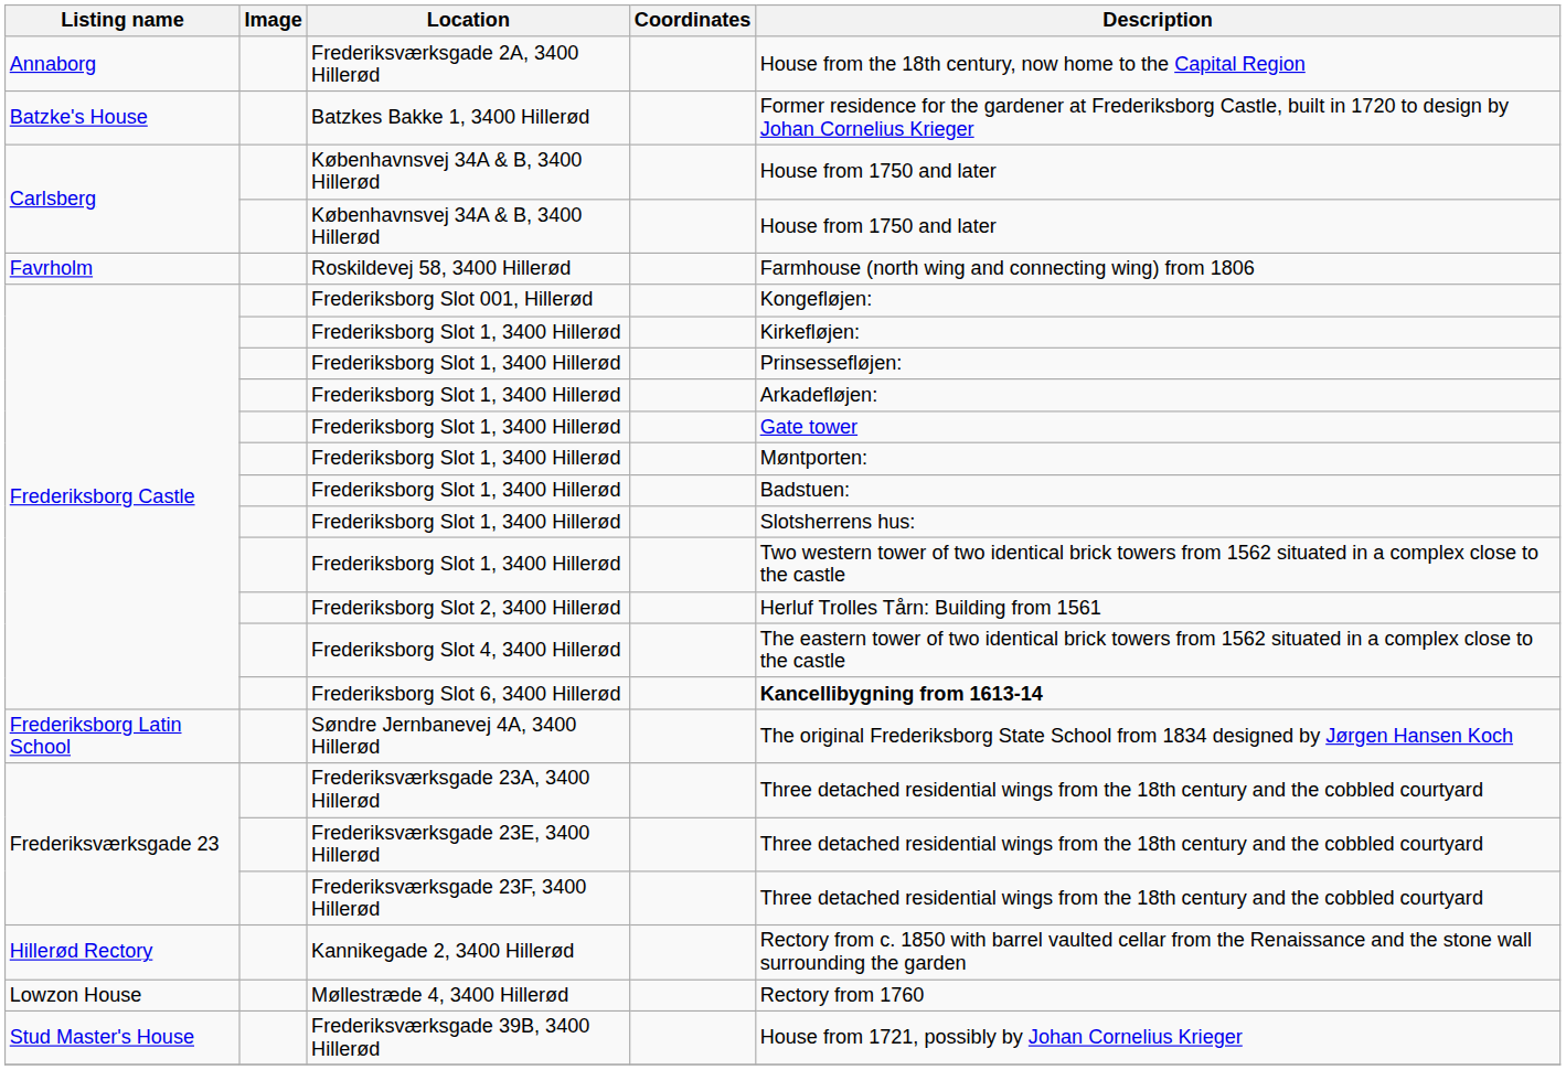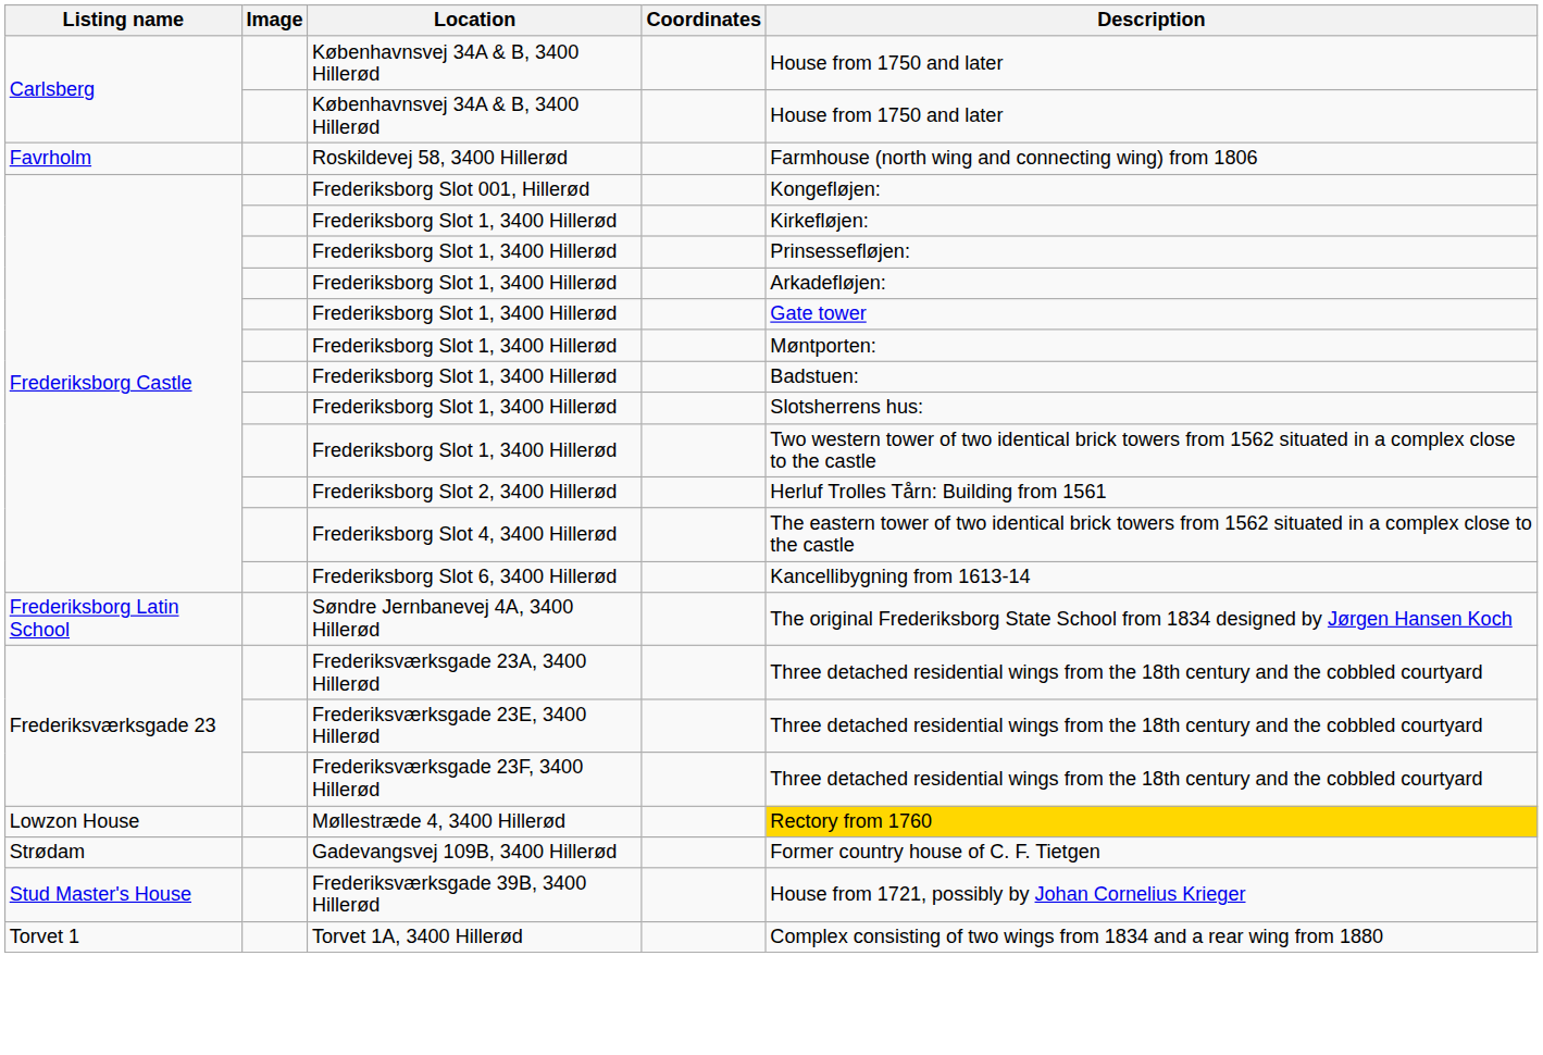 <table class="wikitable sortable">
 <tr>
 <th>Listing name</th>
 <th>Image</th>
 <th>Location</th>
 <th>Coordinates</th>
 <th>Description</th>
-</tr>
-<tr>
-<td><a href='#'>Annaborg</a></td>
-<td></td>
-<td>Frederiksværksgade 2A, 3400 Hillerød</td>
-<td></td>
-<td>House from the 18th century, now home to the <a href='#'>Capital Region</a></td>
-</tr>
-<tr>
-<td><a href='#'>Batzke's House</a></td>
-<td></td>
-<td>Batzkes Bakke 1, 3400 Hillerød</td>
-<td></td>
-<td>Former residence for the gardener at Frederiksborg Castle, built in 1720 to design by <a href='#'>Johan Cornelius Krieger</a></td>
 </tr>
 <tr>
 <td rowspan="2"><a href='#'>Carlsberg</a></td>
 <td></td>
 <td>Københavnsvej 34A & B, 3400 Hillerød</td>
 <td></td>
 <td>House from 1750 and later</td>
 </tr>
 <tr>
 <td></td>
 <td>Københavnsvej 34A & B, 3400 Hillerød</td>
 <td></td>
 <td>House from 1750 and later</td>
 </tr>
 <tr>
 <td><a href='#'>Favrholm</a></td>
 <td></td>
 <td>Roskildevej 58, 3400 Hillerød</td>
 <td></td>
 <td>Farmhouse (north wing and connecting wing) from 1806</td>
 </tr>
 <tr>
 <td rowspan="12"><a href='#'>Frederiksborg Castle</a></td>
 <td></td>
 <td>Frederiksborg Slot 001, Hillerød</td>
 <td></td>
 <td>Kongefløjen:</td>
 </tr>
 <tr>
 <td></td>
 <td>Frederiksborg Slot 1, 3400 Hillerød</td>
 <td></td>
 <td>Kirkefløjen:</td>
 </tr>
 <tr>
 <td></td>
 <td>Frederiksborg Slot 1, 3400 Hillerød</td>
 <td></td>
 <td>Prinsessefløjen:</td>
 </tr>
 <tr>
 <td></td>
 <td>Frederiksborg Slot 1, 3400 Hillerød</td>
 <td></td>
 <td>Arkadefløjen:</td>
 </tr>
 <tr>
 <td></td>
 <td>Frederiksborg Slot 1, 3400 Hillerød</td>
 <td></td>
 <td><a href='#'>Gate tower</a></td>
 </tr>
 <tr>
 <td></td>
 <td>Frederiksborg Slot 1, 3400 Hillerød</td>
 <td></td>
 <td>Møntporten:</td>
 </tr>
 <tr>
 <td></td>
 <td>Frederiksborg Slot 1, 3400 Hillerød</td>
 <td></td>
 <td>Badstuen:</td>
 </tr>
 <tr>
 <td></td>
 <td>Frederiksborg Slot 1, 3400 Hillerød</td>
 <td></td>
 <td>Slotsherrens hus:</td>
 </tr>
 <tr>
 <td></td>
 <td>Frederiksborg Slot 1, 3400 Hillerød</td>
 <td></td>
 <td>Two western tower of two identical brick towers from 1562 situated in a complex close to the castle</td>
 </tr>
 <tr>
 <td></td>
 <td>Frederiksborg Slot 2, 3400 Hillerød</td>
 <td></td>
 <td>Herluf Trolles Tårn: Building from 1561</td>
 </tr>
 <tr>
 <td></td>
 <td>Frederiksborg Slot 4, 3400 Hillerød</td>
 <td></td>
 <td>The eastern tower of two identical brick towers from 1562 situated in a complex close to the castle</td>
 </tr>
 <tr>
 <td></td>
 <td>Frederiksborg Slot 6, 3400 Hillerød</td>
 <td></td>
-<td><strong>Kancellibygning from 1613-14</strong></td>
+<td>Kancellibygning from 1613-14</td>
 </tr>
 <tr>
 <td><a href='#'>Frederiksborg Latin School</a></td>
 <td></td>
 <td>Søndre Jernbanevej 4A, 3400 Hillerød</td>
 <td></td>
 <td>The original Frederiksborg State School from 1834 designed by <a href='#'>Jørgen Hansen Koch</a></td>
 </tr>
 <tr>
 <td rowspan="3">Frederiksværksgade 23</td>
 <td></td>
 <td>Frederiksværksgade 23A, 3400 Hillerød</td>
 <td></td>
 <td>Three detached residential wings from the 18th century and the cobbled courtyard</td>
 </tr>
 <tr>
 <td></td>
 <td>Frederiksværksgade 23E, 3400 Hillerød</td>
 <td></td>
 <td>Three detached residential wings from the 18th century and the cobbled courtyard</td>
 </tr>
 <tr>
 <td></td>
 <td>Frederiksværksgade 23F, 3400 Hillerød</td>
 <td></td>
 <td>Three detached residential wings from the 18th century and the cobbled courtyard</td>
 </tr>
 <tr>
-<td><a href='#'>Hillerød Rectory</a></td>
-<td></td>
-<td>Kannikegade 2, 3400 Hillerød</td>
-<td></td>
-<td>Rectory from c. 1850 with barrel vaulted cellar from the Renaissance and the stone wall surrounding the garden</td>
-</tr>
-<tr>
 <td>Lowzon House</td>
 <td></td>
 <td>Møllestræde 4, 3400 Hillerød</td>
 <td></td>
-<td>Rectory from 1760</td>
+<td style="background: gold;">Rectory from 1760</td>
+</tr>
+<tr>
+<td>Strødam</td>
+<td></td>
+<td>Gadevangsvej 109B, 3400 Hillerød</td>
+<td></td>
+<td>Former country house of C. F. Tietgen</td>
 </tr>
 <tr>
 <td><a href='#'>Stud Master's House</a></td>
 <td></td>
 <td>Frederiksværksgade 39B, 3400 Hillerød</td>
 <td></td>
 <td>House from 1721, possibly by <a href='#'>Johan Cornelius Krieger</a></td>
 </tr>
 <tr>
+<td>Torvet 1</td>
+<td></td>
+<td>Torvet 1A, 3400 Hillerød</td>
+<td></td>
+<td>Complex consisting of two wings from 1834 and a rear wing from 1880</td>
+</tr>
+<tr>
 </tr>
 </table>
